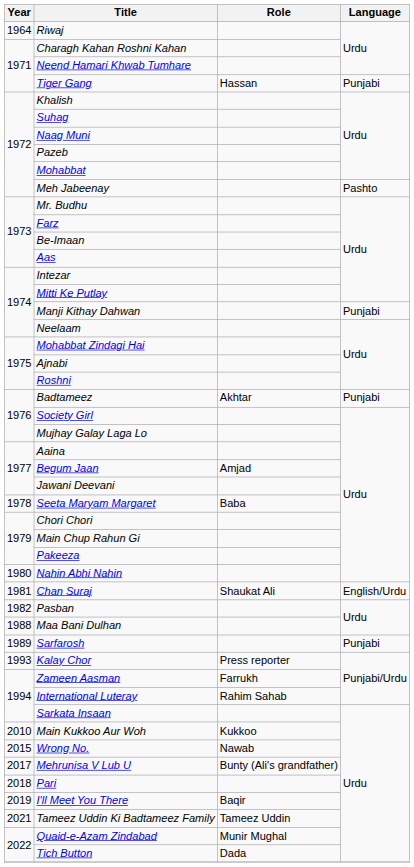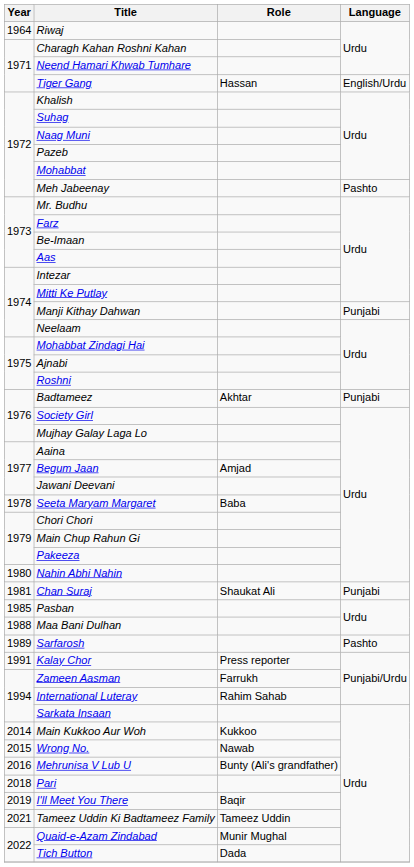 <table class="wikitable sortable">
 <tr>
 <th>Year</th>
 <th>Title</th>
 <th>Role</th>
 <th>Language</th>
 </tr>
 <tr>
 <td>1964</td>
 <td><em>Riwaj</em></td>
 <td></td>
 <td rowspan="3">Urdu</td>
 </tr>
 <tr>
 <td Rowspan="3">1971</td>
 <td><em>Charagh Kahan Roshni Kahan</em></td>
 <td></td>
 </tr>
 <tr>
 <td><em><a href='#'>Neend Hamari Khwab Tumhare</a></em></td>
 <td></td>
 </tr>
 <tr>
 <td><em><a href='#'>Tiger Gang</a></em></td>
 <td>Hassan</td>
-<td>Punjabi</td>
+<td>English/Urdu</td>
 </tr>
 <tr>
 <td Rowspan="6">1972</td>
 <td><em>Khalish</em></td>
 <td></td>
 <td rowspan="5">Urdu</td>
 </tr>
 <tr>
 <td><em><a href='#'>Suhag</a></em></td>
 <td></td>
 </tr>
 <tr>
 <td><em><a href='#'>Naag Muni</a></em></td>
 <td></td>
 </tr>
 <tr>
 <td><em>Pazeb</em></td>
 <td></td>
 </tr>
 <tr>
 <td><em><a href='#'>Mohabbat</a></em></td>
 <td></td>
 </tr>
 <tr>
 <td><em>Meh Jabeenay</em></td>
 <td></td>
 <td>Pashto</td>
 </tr>
 <tr>
 <td Rowspan="4">1973</td>
 <td><em>Mr. Budhu</em></td>
 <td></td>
 <td rowspan="6">Urdu</td>
 </tr>
 <tr>
 <td><em><a href='#'>Farz</a></em></td>
 <td></td>
 </tr>
 <tr>
 <td><em>Be-Imaan</em></td>
 <td></td>
 </tr>
 <tr>
 <td><em><a href='#'>Aas</a></em></td>
 <td></td>
 </tr>
 <tr>
 <td Rowspan="4">1974</td>
 <td><em>Intezar</em></td>
 <td></td>
 </tr>
 <tr>
 <td><em><a href='#'>Mitti Ke Putlay</a></em></td>
 <td></td>
 </tr>
 <tr>
 <td><em>Manji Kithay Dahwan</em></td>
 <td></td>
 <td>Punjabi</td>
 </tr>
 <tr>
 <td><em>Neelaam</em></td>
 <td></td>
 <td rowspan="4">Urdu</td>
 </tr>
 <tr>
 <td Rowspan="3">1975</td>
 <td><em><a href='#'>Mohabbat Zindagi Hai</a></em></td>
 <td></td>
 </tr>
 <tr>
 <td><em>Ajnabi</em></td>
 <td></td>
 </tr>
 <tr>
 <td><em><a href='#'>Roshni</a></em></td>
 <td></td>
 </tr>
 <tr>
 <td Rowspan="3">1976</td>
 <td><em>Badtameez</em></td>
 <td>Akhtar</td>
 <td>Punjabi</td>
 </tr>
 <tr>
 <td><em><a href='#'>Society Girl</a></em></td>
 <td></td>
 <td rowspan="10">Urdu</td>
 </tr>
 <tr>
 <td><em>Mujhay Galay Laga Lo</em></td>
 <td></td>
 </tr>
 <tr>
 <td Rowspan="3">1977</td>
 <td><em>Aaina</em></td>
 <td></td>
 </tr>
 <tr>
 <td><em><a href='#'>Begum Jaan</a></em></td>
 <td>Amjad</td>
 </tr>
 <tr>
 <td><em>Jawani Deevani</em></td>
 <td></td>
 </tr>
 <tr>
 <td>1978</td>
 <td><em><a href='#'>Seeta Maryam Margaret</a></em></td>
 <td>Baba</td>
 </tr>
 <tr>
 <td rowspan="3">1979</td>
 <td><em>Chori Chori</em></td>
 <td></td>
 </tr>
 <tr>
 <td><em>Main Chup Rahun Gi</em></td>
 <td></td>
 </tr>
 <tr>
 <td><em><a href='#'>Pakeeza</a></em></td>
 <td></td>
 </tr>
 <tr>
 <td>1980</td>
 <td><em><a href='#'>Nahin Abhi Nahin</a></em></td>
 <td></td>
 </tr>
 <tr>
 <td>1981</td>
 <td><em><a href='#'>Chan Suraj</a></em></td>
 <td>Shaukat Ali</td>
-<td>English/Urdu</td>
+<td>Punjabi</td>
 </tr>
 <tr>
-<td>1982</td>
+<td>1985</td>
 <td><em>Pasban</em></td>
 <td></td>
 <td rowspan="2">Urdu</td>
 </tr>
 <tr>
 <td>1988</td>
 <td><em>Maa Bani Dulhan</em></td>
 <td></td>
 </tr>
 <tr>
 <td>1989</td>
 <td><em><a href='#'>Sarfarosh</a></em></td>
 <td></td>
-<td>Punjabi</td>
+<td>Pashto</td>
 </tr>
 <tr>
-<td>1993</td>
+<td>1991</td>
 <td><em><a href='#'>Kalay Chor</a></em></td>
 <td>Press reporter</td>
 <td rowspan="3">Punjabi/Urdu</td>
 </tr>
 <tr>
 <td Rowspan="3">1994</td>
 <td><em><a href='#'>Zameen Aasman</a></em></td>
 <td>Farrukh</td>
 </tr>
 <tr>
 <td><em><a href='#'>International Luteray</a></em></td>
 <td>Rahim Sahab</td>
 </tr>
 <tr>
 <td><em><a href='#'>Sarkata Insaan</a></em></td>
 <td></td>
 <td rowspan="9">Urdu</td>
 </tr>
 <tr>
-<td>2010</td>
+<td>2014</td>
 <td><em>Main Kukkoo Aur Woh</em></td>
 <td>Kukkoo</td>
 </tr>
 <tr>
 <td>2015</td>
 <td><em><a href='#'>Wrong No.</a></em></td>
 <td>Nawab</td>
 </tr>
 <tr>
-<td>2017</td>
+<td>2016</td>
 <td><em><a href='#'>Mehrunisa V Lub U</a></em></td>
 <td>Bunty (Ali's grandfather)</td>
 </tr>
 <tr>
 <td>2018</td>
 <td><em><a href='#'>Pari</a></em></td>
 <td></td>
 </tr>
 <tr>
 <td>2019</td>
 <td><em><a href='#'>I'll Meet You There</a></em></td>
 <td>Baqir</td>
 </tr>
 <tr>
 <td>2021</td>
 <td><em>Tameez Uddin Ki Badtameez Family</em></td>
 <td>Tameez Uddin</td>
 </tr>
 <tr>
 <td Rowspan="2">2022</td>
 <td><em><a href='#'>Quaid-e-Azam Zindabad</a></em></td>
 <td>Munir Mughal</td>
 </tr>
 <tr>
 <td><em><a href='#'>Tich Button</a></em></td>
 <td>Dada</td>
 </tr>
 <tr>
 </tr>
 </table>
